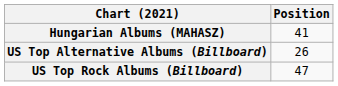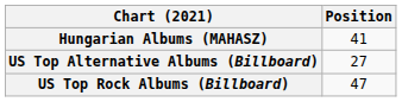 <table class="wikitable sortable plainrowheaders" style="text-align:center">
 <tr>
 <th scope="col">Chart (2021)</th>
 <th scope="col">Position</th>
 </tr>
 <tr>
 <th scope="row">Hungarian Albums (MAHASZ)</th>
 <td>41</td>
 </tr>
 <tr>
 <th scope="row">US Top Alternative Albums (<em>Billboard</em>)</th>
-<td>26</td>
+<td>27</td>
 </tr>
 <tr>
 <th scope="row">US Top Rock Albums (<em>Billboard</em>)</th>
 <td>47</td>
 </tr>
 </table>
